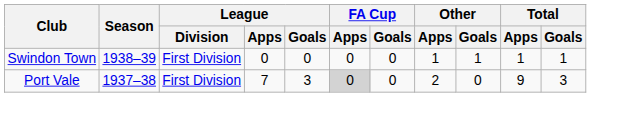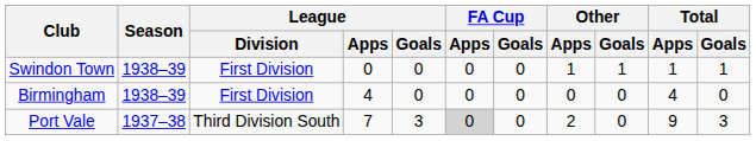 <table class="wikitable" style="text-align:center">
 <tr>
 <th rowspan="2">Club</th>
 <th rowspan="2">Season</th>
 <th colspan="3">League</th>
 <th colspan="2"><a href='#'>FA Cup</a></th>
 <th colspan="2">Other</th>
 <th colspan="2">Total</th>
 </tr>
 <tr>
 <th>Division</th>
 <th>Apps</th>
 <th>Goals</th>
 <th>Apps</th>
 <th>Goals</th>
 <th>Apps</th>
 <th>Goals</th>
 <th>Apps</th>
 <th>Goals</th>
 </tr>
 <tr>
 <td><a href='#'>Swindon Town</a></td>
 <td><a href='#'>1938–39</a></td>
 <td><a href='#'>First Division</a></td>
 <td>0</td>
 <td>0</td>
 <td>0</td>
 <td>0</td>
 <td>1</td>
 <td>1</td>
 <td>1</td>
 <td>1</td>
 </tr>
 <tr>
+<td><a href='#'>Birmingham</a></td>
+<td><a href='#'>1938–39</a></td>
+<td><a href='#'>First Division</a></td>
+<td>4</td>
+<td>0</td>
+<td>0</td>
+<td>0</td>
+<td>0</td>
+<td>0</td>
+<td>4</td>
+<td>0</td>
+</tr>
+<tr>
 <td><a href='#'>Port Vale</a></td>
 <td><a href='#'>1937–38</a></td>
-<td><a href='#'>First Division</a></td>
+<td>Third Division South</td>
 <td>7</td>
 <td>3</td>
 <td style="background: lightgrey;">0</td>
 <td>0</td>
 <td>2</td>
 <td>0</td>
 <td>9</td>
 <td>3</td>
 </tr>
 </table>
